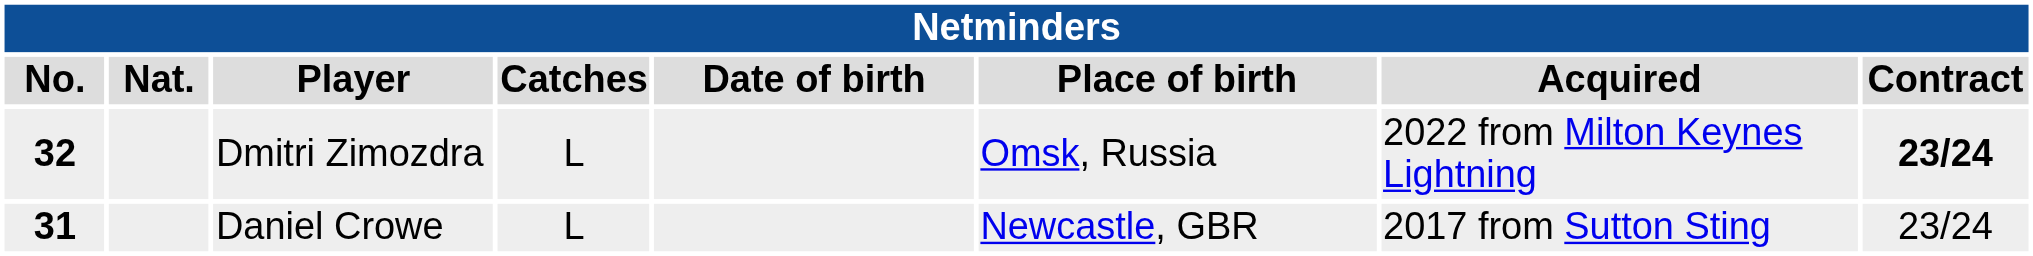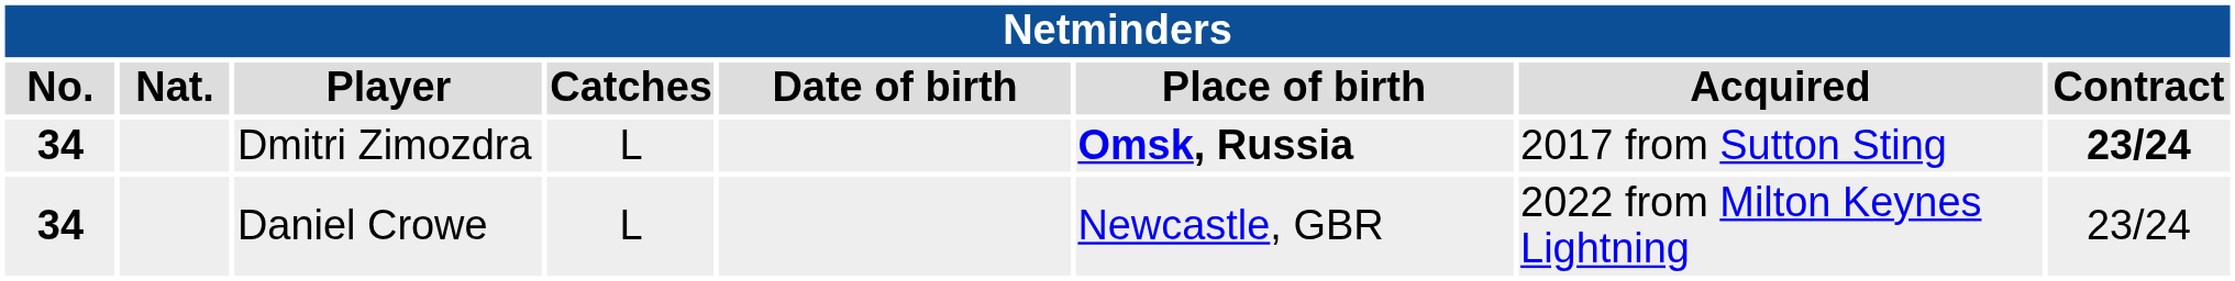 <table class="toccolours"  style="width:97%; clear:both; margin:1.5em auto; text-align:center;">
 <tr>
 <th colspan="10" style="background:#0d4f97; color:white;">Netminders</th>
 </tr>
 <tr style="background:#ddd;">
 <th width=5%>No.</th>
 <th width=5%>Nat.</th>
 <th !width=22%>Player</th>
 <th width=7%>Catches</th>
 <th width=16%>Date of birth</th>
 <th width=20%>Place of birth</th>
 <th width=24%>Acquired</th>
 <td><strong>Contract</strong></td>
 </tr>
 <tr style="background:#eee;">
-<td><strong>32</strong></td>
+<td><strong>34</strong></td>
 <td></td>
 <td align="left">Dmitri Zimozdra</td>
 <td>L</td>
 <td align="left"></td>
-<td align="left"><a href='#'>Omsk</a>, Russia</td>
-<td align="left">2022 from <a href='#'>Milton Keynes Lightning</a></td>
+<td align="left"><strong><a href='#'>Omsk</a>, Russia</strong></td>
+<td align="left">2017 from <a href='#'>Sutton Sting</a></td>
 <td><strong>23/24</strong></td>
 </tr>
 <tr style="background:#eee;">
-<td><strong>31</strong></td>
+<td><strong>34</strong></td>
 <td></td>
 <td align="left">Daniel Crowe</td>
 <td>L</td>
 <td align="left"></td>
 <td align="left"><a href='#'>Newcastle</a>, GBR</td>
-<td align="left">2017 from <a href='#'>Sutton Sting</a></td>
+<td align="left">2022 from <a href='#'>Milton Keynes Lightning</a></td>
 <td>23/24</td>
 </tr>
 </table>
